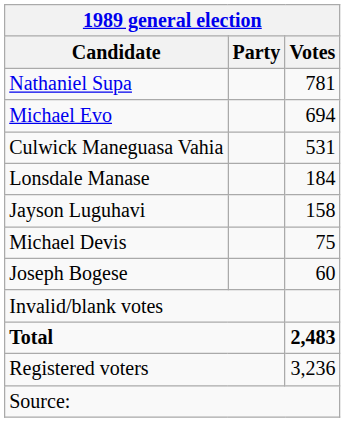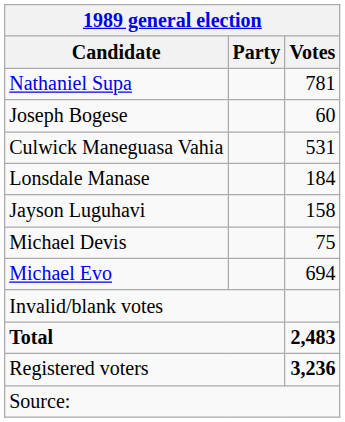 <table class=wikitable style=text-align:left>
 <tr>
 <th colspan=3><a href='#'>1989 general election</a></th>
 </tr>
 <tr>
 <th>Candidate</th>
 <th>Party</th>
 <th>Votes</th>
 </tr>
 <tr>
 <td><a href='#'>Nathaniel Supa</a></td>
 <td></td>
 <td align=right>781</td>
 </tr>
 <tr>
-<td><a href='#'>Michael Evo</a></td>
+<td>Joseph Bogese</td>
 <td></td>
-<td align=right>694</td>
+<td align=right>60</td>
 </tr>
 <tr>
 <td>Culwick Maneguasa Vahia</td>
 <td></td>
 <td align=right>531</td>
 </tr>
 <tr>
 <td>Lonsdale Manase</td>
 <td></td>
 <td align=right>184</td>
 </tr>
 <tr>
 <td>Jayson Luguhavi</td>
 <td></td>
 <td align=right>158</td>
 </tr>
 <tr>
 <td>Michael Devis</td>
 <td></td>
 <td align=right>75</td>
 </tr>
 <tr>
-<td>Joseph Bogese</td>
+<td><a href='#'>Michael Evo</a></td>
 <td></td>
-<td align=right>60</td>
+<td align=right>694</td>
 </tr>
 <tr>
 <td colspan=2>Invalid/blank votes</td>
 <td></td>
 </tr>
 <tr>
 <td colspan=2><strong>Total</strong></td>
 <td align=right><strong>2,483</strong></td>
 </tr>
 <tr>
 <td colspan=2>Registered voters</td>
-<td align=right>3,236</td>
+<td align=right><strong>3,236</strong></td>
 </tr>
 <tr>
 <td colspan=3>Source: </td>
 </tr>
 </table>
